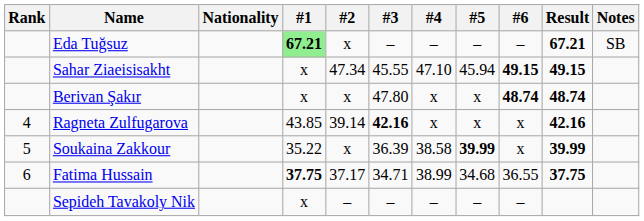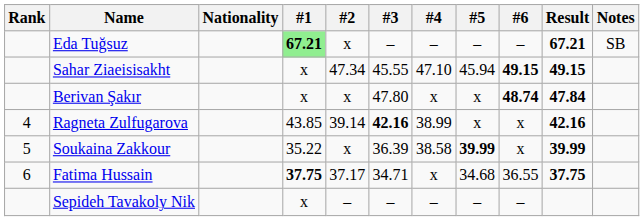 <table class="wikitable sortable" style="text-align:center;font-size:95%">
 <tr>
 <th>Rank</th>
 <th>Name</th>
 <th>Nationality</th>
 <th>#1</th>
 <th>#2</th>
 <th>#3</th>
 <th>#4</th>
 <th>#5</th>
 <th>#6</th>
 <th>Result</th>
 <th>Notes</th>
 </tr>
 <tr>
 <td></td>
 <td align=left><a href='#'>Eda Tuğsuz</a></td>
 <td align=left></td>
 <td style="background: lightgreen;"><strong>67.21</strong></td>
 <td>x</td>
 <td>–</td>
 <td>–</td>
 <td>–</td>
 <td>–</td>
 <td><strong>67.21</strong></td>
 <td>SB</td>
 </tr>
 <tr>
 <td></td>
 <td align=left><a href='#'>Sahar Ziaeisisakht</a></td>
 <td align=left></td>
 <td>x</td>
 <td>47.34</td>
 <td>45.55</td>
 <td>47.10</td>
 <td>45.94</td>
 <td><strong>49.15</strong></td>
 <td><strong>49.15</strong></td>
 <td></td>
 </tr>
 <tr>
 <td></td>
 <td align=left><a href='#'>Berivan Şakır</a></td>
 <td align=left></td>
 <td>x</td>
 <td>x</td>
 <td>47.80</td>
 <td>x</td>
 <td>x</td>
 <td><strong>48.74</strong></td>
-<td><strong>48.74</strong></td>
+<td><strong>47.84</strong></td>
 <td></td>
 </tr>
 <tr>
 <td>4</td>
 <td align=left><a href='#'>Ragneta Zulfugarova</a></td>
 <td align=left></td>
 <td>43.85</td>
 <td>39.14</td>
 <td><strong>42.16</strong></td>
-<td>x</td>
+<td>38.99</td>
 <td>x</td>
 <td>x</td>
 <td><strong>42.16</strong></td>
 <td></td>
 </tr>
 <tr>
 <td>5</td>
 <td align=left><a href='#'>Soukaina Zakkour</a></td>
 <td align=left></td>
 <td>35.22</td>
 <td>x</td>
 <td>36.39</td>
 <td>38.58</td>
 <td><strong>39.99</strong></td>
 <td>x</td>
 <td><strong>39.99</strong></td>
 <td></td>
 </tr>
 <tr>
 <td>6</td>
 <td align=left><a href='#'>Fatima Hussain</a></td>
 <td align=left></td>
 <td><strong>37.75</strong></td>
 <td>37.17</td>
 <td>34.71</td>
-<td>38.99</td>
+<td>x</td>
 <td>34.68</td>
 <td>36.55</td>
 <td><strong>37.75</strong></td>
 <td></td>
 </tr>
 <tr>
 <td></td>
 <td align=left><a href='#'>Sepideh Tavakoly Nik</a></td>
 <td align=left></td>
 <td>x</td>
 <td>–</td>
 <td>–</td>
 <td>–</td>
 <td>–</td>
 <td>–</td>
 <td><strong></strong></td>
 <td></td>
 </tr>
 </table>
